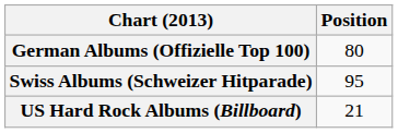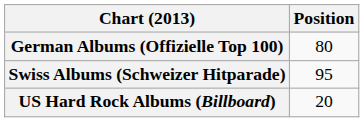 <table class="wikitable sortable plainrowheaders">
 <tr>
 <th scope="col">Chart (2013)</th>
 <th scope="col">Position</th>
 </tr>
 <tr>
 <th scope="row">German Albums (Offizielle Top 100)</th>
 <td align="center">80</td>
 </tr>
 <tr>
 <th scope="row">Swiss Albums (Schweizer Hitparade)</th>
 <td align="center">95</td>
 </tr>
 <tr>
 <th scope="row">US Hard Rock Albums (<em>Billboard</em>)</th>
-<td style="text-align:center;">21</td>
+<td style="text-align:center;">20</td>
 </tr>
 </table>
